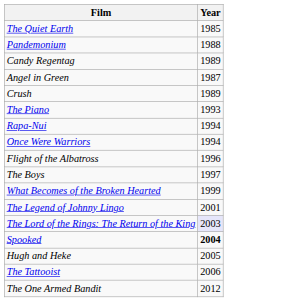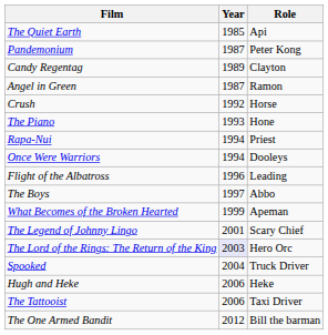 <table class="wikitable">
 <tr>
 <th>Film</th>
 <th>Year</th>
+<th>Role</th>
 </tr>
 <tr>
 <td><em><a href='#'>The Quiet Earth</a></em></td>
 <td>1985</td>
+<td>Api</td>
 </tr>
 <tr>
 <td><em><a href='#'>Pandemonium</a></em></td>
-<td>1988</td>
+<td>1987</td>
+<td>Peter Kong</td>
 </tr>
 <tr>
 <td><em>Candy Regentag</em></td>
 <td>1989</td>
+<td>Clayton</td>
 </tr>
 <tr>
 <td><em>Angel in Green</em></td>
 <td>1987</td>
+<td>Ramon</td>
 </tr>
 <tr>
 <td><em>Crush</em></td>
-<td>1989</td>
+<td>1992</td>
+<td>Horse</td>
 </tr>
 <tr>
 <td><em><a href='#'>The Piano</a></em></td>
 <td>1993</td>
+<td>Hone</td>
 </tr>
 <tr>
 <td><em><a href='#'>Rapa-Nui</a></em></td>
 <td>1994</td>
+<td>Priest</td>
 </tr>
 <tr>
 <td><em><a href='#'>Once Were Warriors</a></em></td>
 <td>1994</td>
+<td>Dooleys</td>
 </tr>
 <tr>
 <td><em>Flight of the Albatross</em></td>
 <td>1996</td>
+<td>Leading</td>
 </tr>
 <tr>
 <td><em>The Boys</em></td>
 <td>1997</td>
+<td>Abbo</td>
 </tr>
 <tr>
 <td><em><a href='#'>What Becomes of the Broken Hearted</a></em></td>
 <td>1999</td>
+<td>Apeman</td>
 </tr>
 <tr>
 <td><em><a href='#'>The Legend of Johnny Lingo</a></em></td>
 <td>2001</td>
+<td>Scary Chief</td>
 </tr>
 <tr>
 <td><em><a href='#'>The Lord of the Rings: The Return of the King</a></em></td>
 <td style="background: lavender;">2003</td>
+<td>Hero Orc</td>
 </tr>
 <tr>
 <td><em><a href='#'>Spooked</a></em></td>
-<td><strong>2004</strong></td>
+<td>2004</td>
+<td>Truck Driver</td>
 </tr>
 <tr>
 <td><em>Hugh and Heke</em></td>
-<td>2005</td>
+<td>2006</td>
+<td>Heke</td>
 </tr>
 <tr>
 <td><em><a href='#'>The Tattooist</a></em></td>
 <td>2006</td>
+<td>Taxi Driver</td>
 </tr>
 <tr>
 <td><em>The One Armed Bandit</em></td>
 <td>2012</td>
+<td>Bill the barman</td>
 </tr>
 </table>
